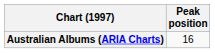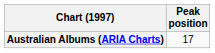 <table class="wikitable sortable plainrowheaders" style="text-align:center">
 <tr>
 <th scope="col">Chart (1997)</th>
 <th scope="col">Peak<br>position</th>
 </tr>
 <tr>
 <th scope="row">Australian Albums (<a href='#'>ARIA Charts</a>)</th>
-<td>16</td>
+<td>17</td>
 </tr>
 </table>
